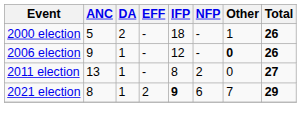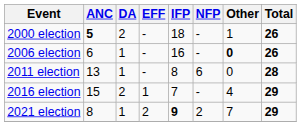 <table class="wikitable">
 <tr>
 <th>Event</th>
 <th><a href='#'>ANC</a></th>
 <th><a href='#'>DA</a></th>
 <th><a href='#'>EFF</a></th>
 <th><a href='#'>IFP</a></th>
 <th><a href='#'>NFP</a></th>
 <th>Other</th>
 <th>Total</th>
 </tr>
 <tr>
 <td><a href='#'>2000 election</a></td>
-<td>5</td>
+<td><strong>5</strong></td>
 <td>2</td>
 <td>-</td>
 <td>18</td>
 <td>-</td>
 <td>1</td>
 <td><strong>26</strong></td>
 </tr>
 <tr>
 <td><a href='#'>2006 election</a></td>
-<td>9</td>
+<td>6</td>
 <td>1</td>
 <td>-</td>
-<td>12</td>
+<td>16</td>
 <td>-</td>
 <td><strong>0</strong></td>
 <td><strong>26</strong></td>
 </tr>
 <tr>
 <td><a href='#'>2011 election</a></td>
 <td>13</td>
 <td>1</td>
 <td>-</td>
 <td>8</td>
+<td>6</td>
+<td>0</td>
+<td><strong>28</strong></td>
+</tr>
+<tr>
+<td><a href='#'>2016 election</a></td>
+<td>15</td>
 <td>2</td>
-<td>0</td>
-<td><strong>27</strong></td>
+<td>1</td>
+<td>7</td>
+<td>-</td>
+<td>4</td>
+<td><strong>29</strong></td>
 </tr>
 <tr>
 <td><a href='#'>2021 election</a></td>
 <td>8</td>
 <td>1</td>
 <td>2</td>
 <td><strong>9</strong></td>
-<td>6</td>
+<td>2</td>
 <td>7</td>
 <td><strong>29</strong></td>
 </tr>
 <tr>
 </tr>
 </table>
